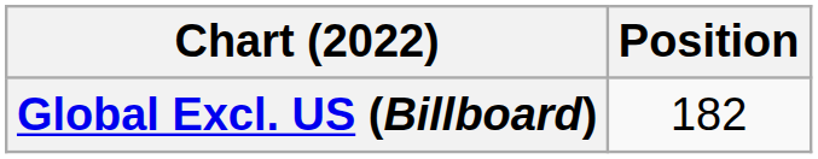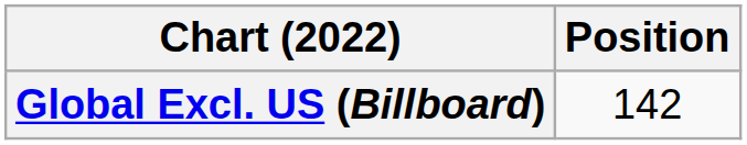 <table class="wikitable plainrowheaders" style="text-align:center">
 <tr>
 <th scope="col">Chart (2022)</th>
 <th scope="col">Position</th>
 </tr>
 <tr>
 <th scope="row"><a href='#'>Global Excl. US</a> (<em>Billboard</em>)</th>
-<td>182</td>
+<td>142</td>
 </tr>
 </table>
